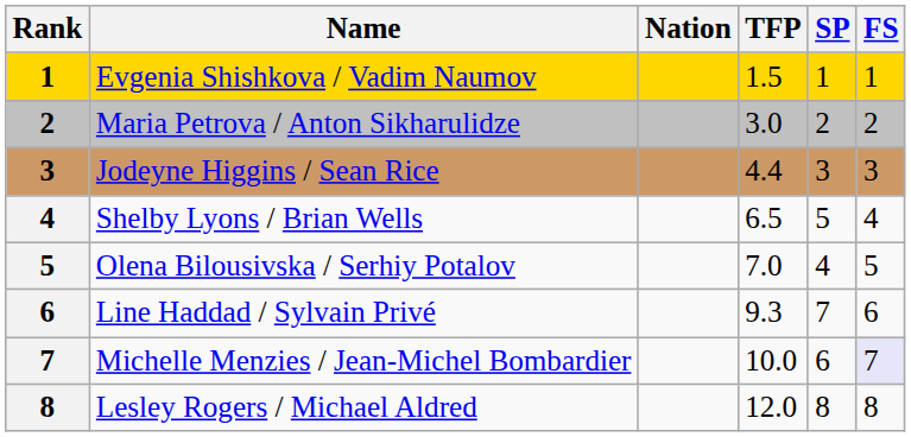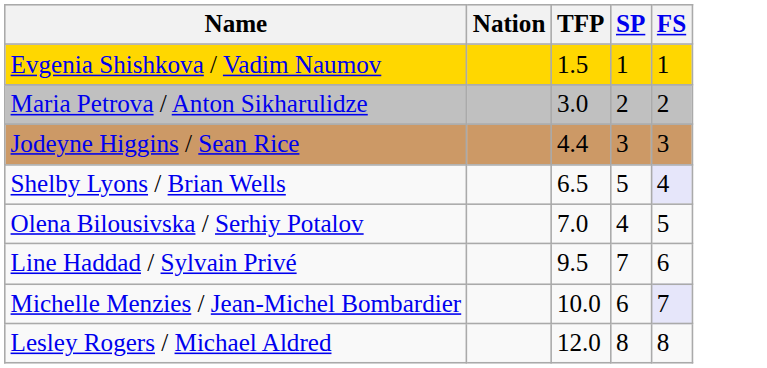 <table class="wikitable sortable">
 <tr>
-<th>Rank</th>
 <th>Name</th>
 <th>Nation</th>
 <th>TFP</th>
 <th><a href='#'>SP</a></th>
 <th><a href='#'>FS</a></th>
 </tr>
 <tr bgcolor="gold">
-<td align="center"><strong>1</strong></td>
 <td><a href='#'>Evgenia Shishkova</a> / <a href='#'>Vadim Naumov</a></td>
 <td></td>
 <td>1.5</td>
 <td>1</td>
 <td>1</td>
 </tr>
 <tr bgcolor="silver">
-<td align="center"><strong>2</strong></td>
 <td><a href='#'>Maria Petrova</a> / <a href='#'>Anton Sikharulidze</a></td>
 <td></td>
 <td>3.0</td>
 <td>2</td>
 <td>2</td>
 </tr>
 <tr bgcolor="cc9966">
-<td align="center"><strong>3</strong></td>
 <td><a href='#'>Jodeyne Higgins</a> / <a href='#'>Sean Rice</a></td>
 <td></td>
 <td>4.4</td>
 <td>3</td>
 <td>3</td>
 </tr>
 <tr>
-<th>4</th>
 <td><a href='#'>Shelby Lyons</a> / <a href='#'>Brian Wells</a></td>
 <td></td>
 <td>6.5</td>
 <td>5</td>
-<td>4</td>
+<td style="background: lavender;">4</td>
 </tr>
 <tr>
-<th>5</th>
 <td><a href='#'>Olena Bilousivska</a> / <a href='#'>Serhiy Potalov</a></td>
 <td></td>
 <td>7.0</td>
 <td>4</td>
 <td>5</td>
 </tr>
 <tr>
-<th>6</th>
 <td><a href='#'>Line Haddad</a> / <a href='#'>Sylvain Privé</a></td>
 <td></td>
-<td>9.3</td>
+<td>9.5</td>
 <td>7</td>
 <td>6</td>
 </tr>
 <tr>
-<th>7</th>
 <td><a href='#'>Michelle Menzies</a> / <a href='#'>Jean-Michel Bombardier</a></td>
 <td></td>
 <td>10.0</td>
 <td>6</td>
 <td style="background: lavender;">7</td>
 </tr>
 <tr>
-<th>8</th>
 <td><a href='#'>Lesley Rogers</a> / <a href='#'>Michael Aldred</a></td>
 <td></td>
 <td>12.0</td>
 <td>8</td>
 <td>8</td>
 </tr>
 </table>
